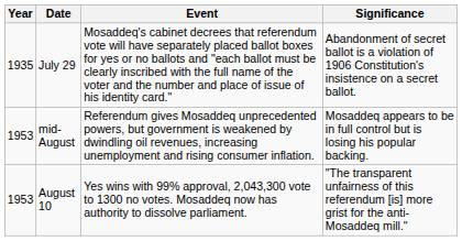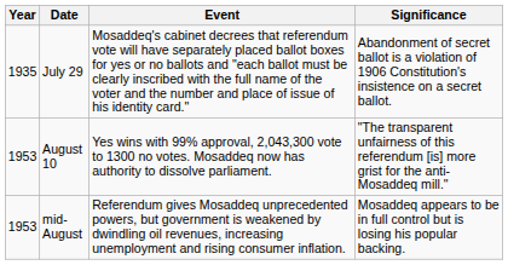 <table class="wikitable" width="100%">
 <tr>
 <th style="width:5%">Year</th>
 <th style="width:10%">Date</th>
 <th>Event</th>
 <th>Significance</th>
 </tr>
 <tr>
 <td>1935</td>
 <td>July 29</td>
 <td>Mosaddeq's cabinet decrees that referendum vote will have separately placed ballot boxes for yes or no ballots and "each ballot must be clearly inscribed with the full name of the voter and the number and place of issue of his identity card."</td>
 <td>Abandonment of secret ballot is a violation of 1906 Constitution's insistence on a secret ballot.</td>
 </tr>
 <tr>
 <td>1953</td>
+<td>August 10</td>
+<td>Yes wins with 99% approval, 2,043,300 vote to 1300 no votes. Mosaddeq now has authority to dissolve parliament.</td>
+<td>"The transparent unfairness of this referendum [is] more grist for the anti-Mosaddeq mill."</td>
+</tr>
+<tr>
+<td>1953</td>
 <td>mid-August</td>
 <td>Referendum gives Mosaddeq unprecedented powers, but government is weakened by dwindling oil revenues, increasing unemployment and rising consumer inflation.</td>
 <td>Mosaddeq appears to be in full control but is losing his popular backing.</td>
 </tr>
-<tr>
-<td>1953</td>
-<td>August 10</td>
-<td>Yes wins with 99% approval, 2,043,300 vote to 1300 no votes. Mosaddeq now has authority to dissolve parliament.</td>
-<td>"The transparent unfairness of this referendum [is] more grist for the anti-Mosaddeq mill."</td>
-</tr>
 </table>
